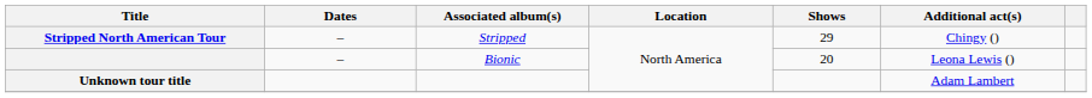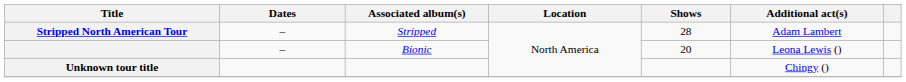 <table class="wikitable sortable plainrowheaders" style="text-align:center;" width="100%">
 <tr>
 <th scope="col" width="24%">Title</th>
 <th scope="col" width="14%">Dates</th>
 <th scope="col" width="16%">Associated album(s)</th>
 <th scope="col" width="17%">Location</th>
 <th scope="col" width="10%">Shows</th>
 <th scope="col" width="17%">Additional act(s)</th>
 <th class="unsortable" scope="col" width="2%"></th>
 </tr>
 <tr>
 <th scope="row"><a href='#'>Stripped North American Tour</a></th>
 <td>–<br></td>
 <td><em><a href='#'>Stripped</a></em></td>
 <td rowspan="3">North America</td>
-<td>29</td>
-<td><a href='#'>Chingy</a> ()</td>
+<td>28</td>
+<td><a href='#'>Adam Lambert</a></td>
 <td></td>
 </tr>
 <tr>
 <th scope="row"></th>
 <td>–<br></td>
 <td><em><a href='#'>Bionic</a></em></td>
 <td>20</td>
 <td><a href='#'>Leona Lewis</a> ()</td>
 <td></td>
 </tr>
 <tr>
 <th scope="row">Unknown tour title</th>
 <td></td>
 <td></td>
 <td></td>
-<td><a href='#'>Adam Lambert</a></td>
+<td><a href='#'>Chingy</a> ()</td>
 <td></td>
 </tr>
 <tr>
 </tr>
 </table>
